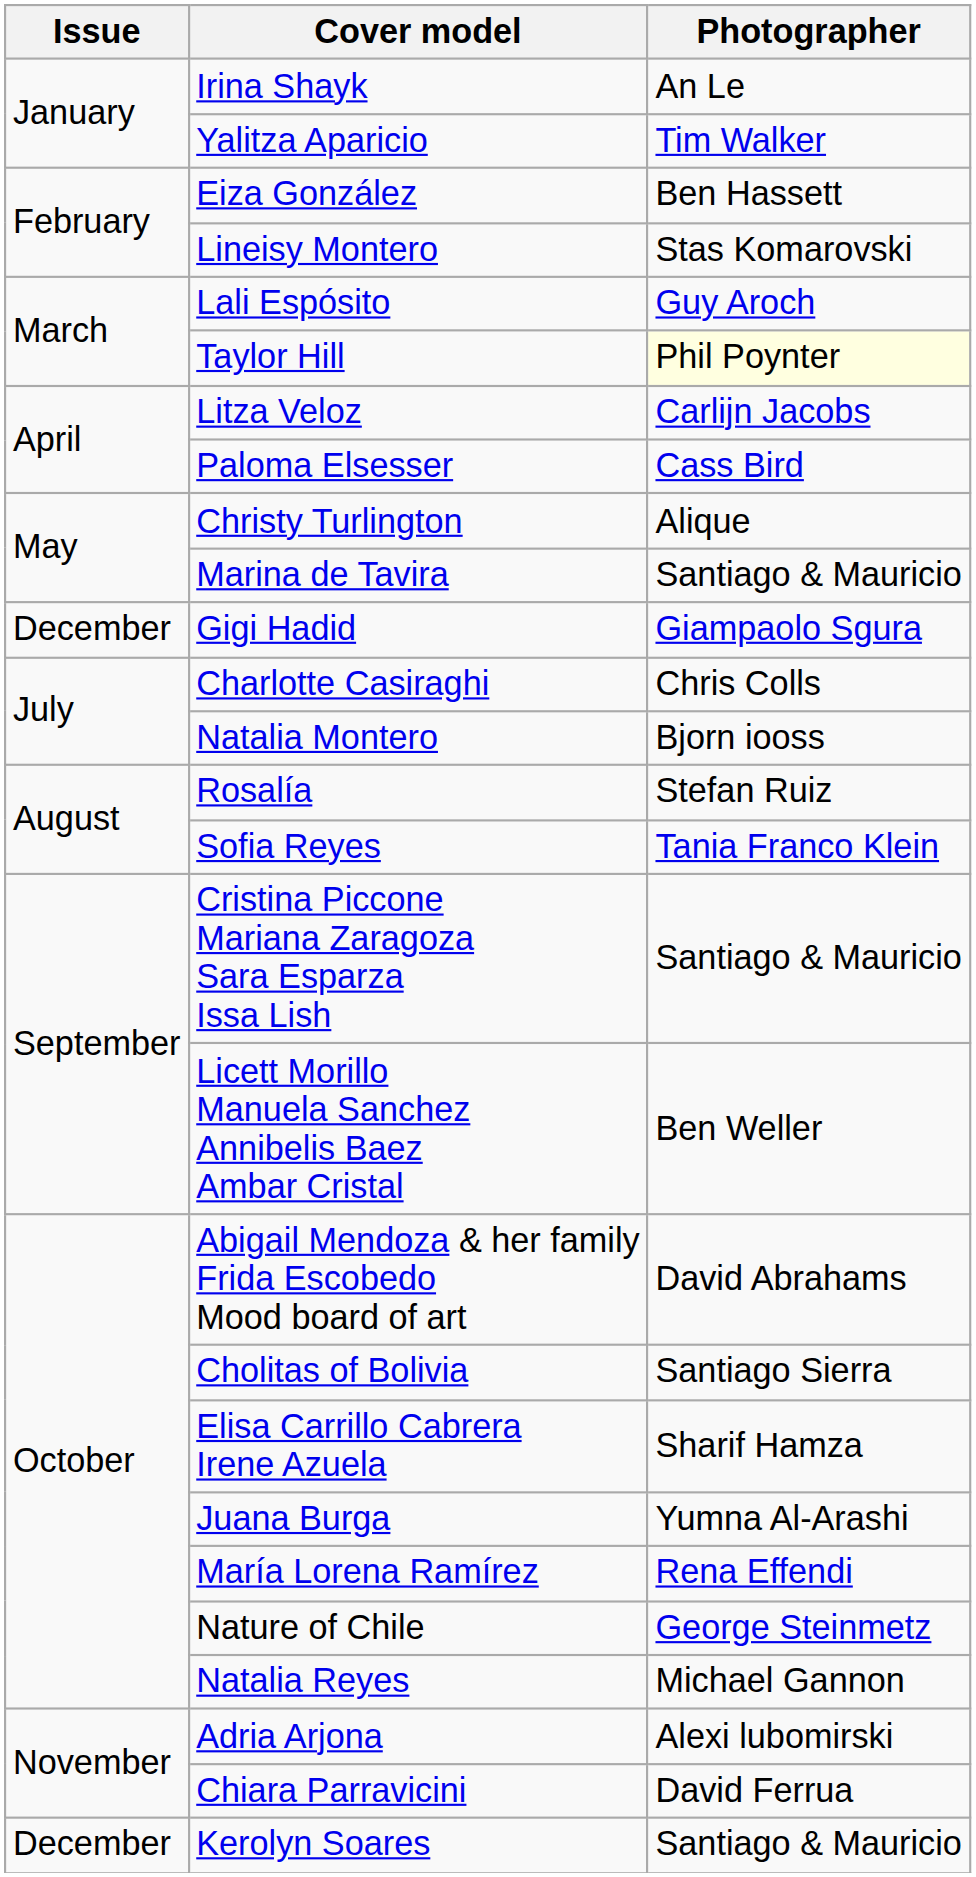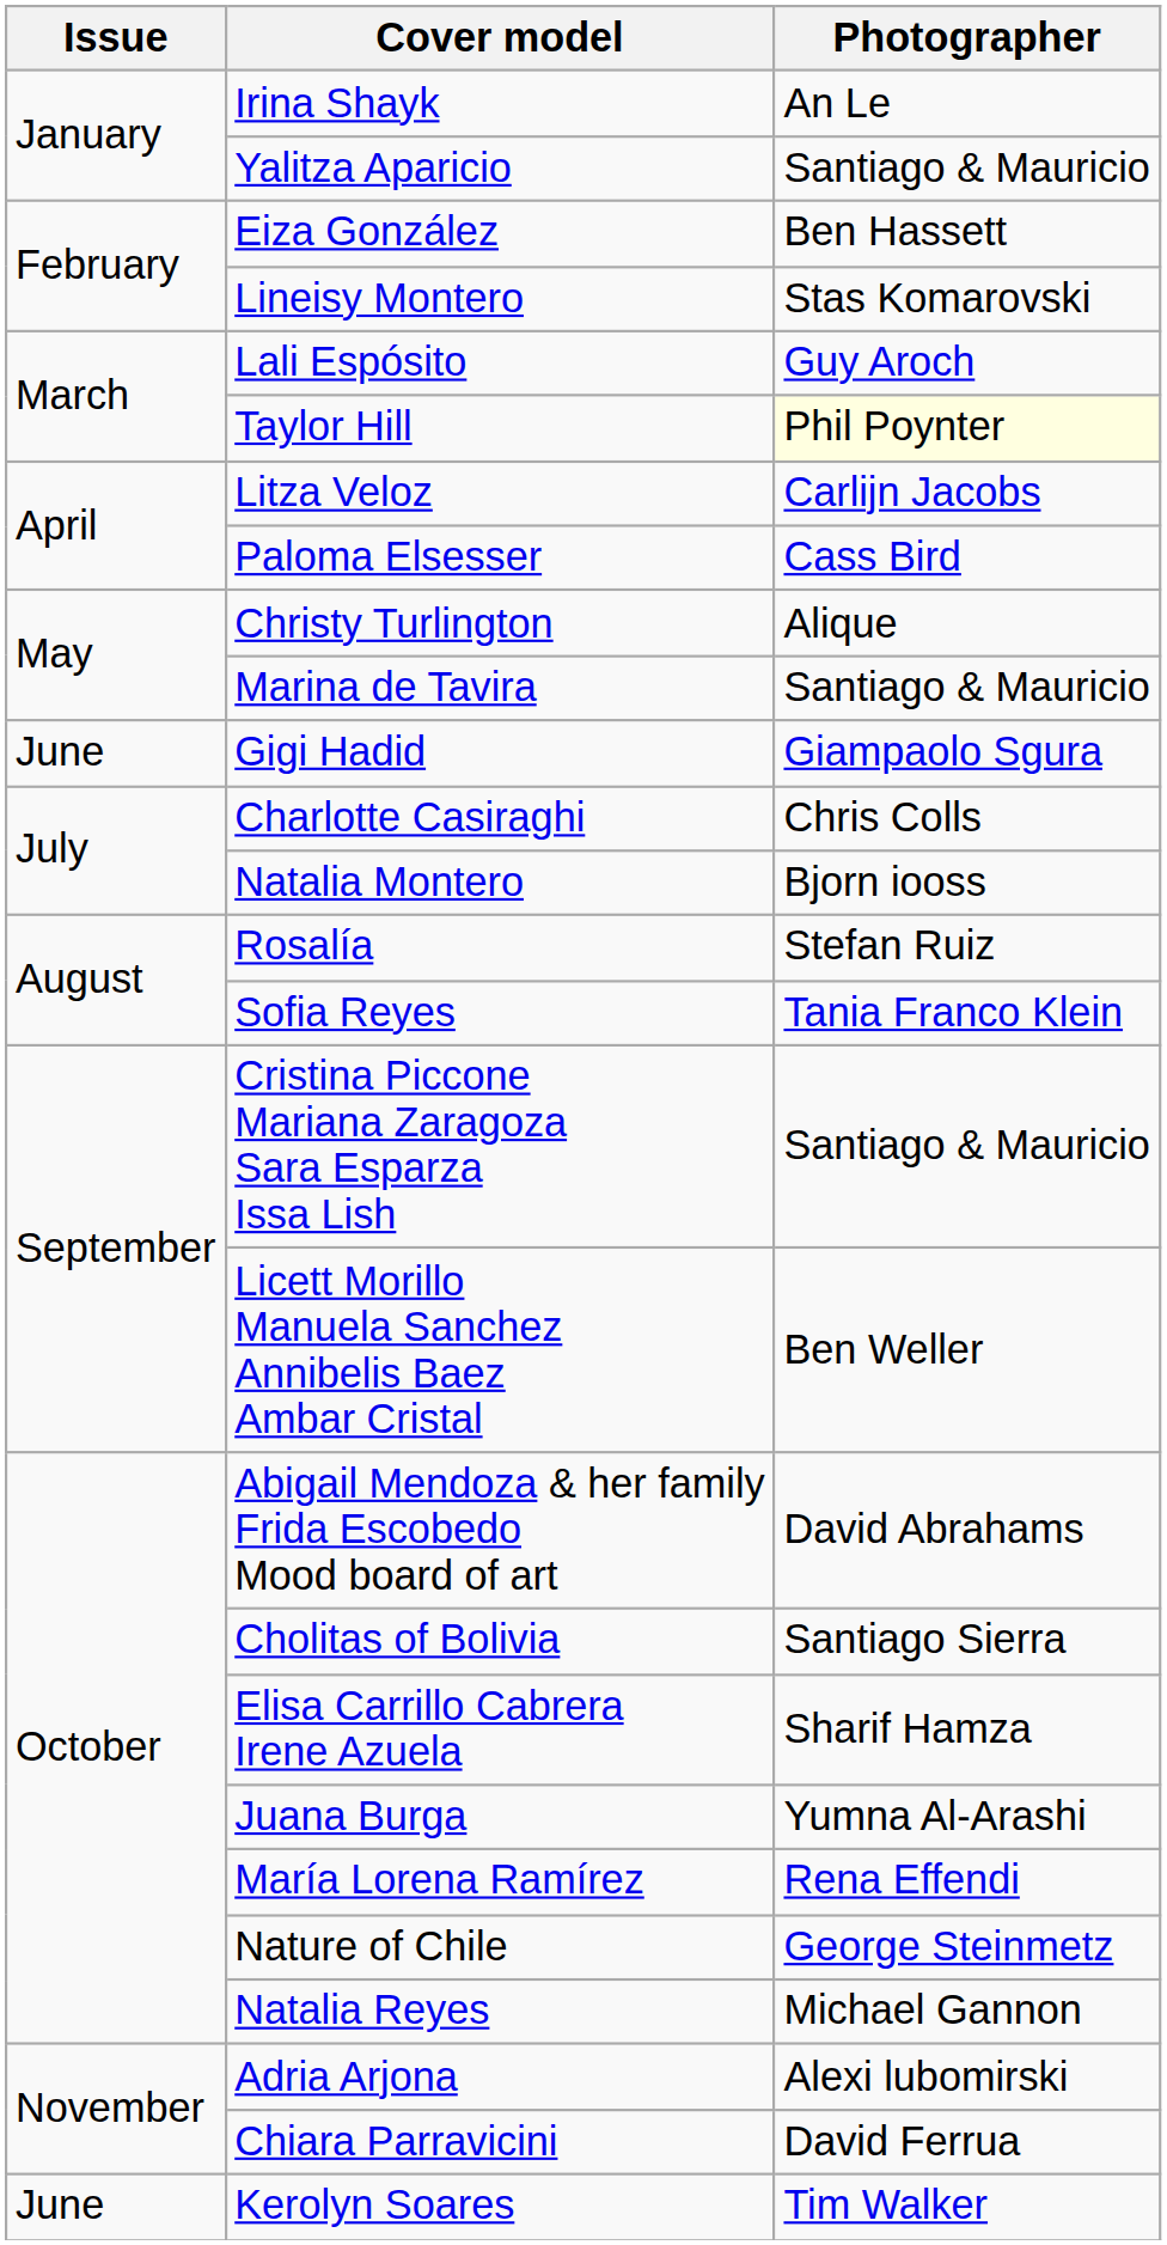 <table class="wikitable">
 <tr>
 <th>Issue</th>
 <th>Cover model</th>
 <th>Photographer</th>
 </tr>
 <tr>
 <td rowspan=2>January</td>
 <td><a href='#'>Irina Shayk</a></td>
 <td>An Le</td>
 </tr>
 <tr>
 <td><a href='#'>Yalitza Aparicio</a></td>
-<td><a href='#'>Tim Walker</a></td>
+<td>Santiago & Mauricio</td>
 </tr>
 <tr>
 <td rowspan=2>February</td>
 <td><a href='#'>Eiza González</a></td>
 <td>Ben Hassett</td>
 </tr>
 <tr>
 <td><a href='#'>Lineisy Montero</a></td>
 <td>Stas Komarovski</td>
 </tr>
 <tr>
 <td rowspan=2>March</td>
 <td><a href='#'>Lali Espósito</a></td>
 <td><a href='#'>Guy Aroch</a></td>
 </tr>
 <tr>
 <td><a href='#'>Taylor Hill</a></td>
 <td style="background: lightyellow;">Phil Poynter</td>
 </tr>
 <tr>
 <td rowspan=2>April</td>
 <td><a href='#'>Litza Veloz</a></td>
 <td><a href='#'>Carlijn Jacobs</a></td>
 </tr>
 <tr>
 <td><a href='#'>Paloma Elsesser</a></td>
 <td><a href='#'>Cass Bird</a></td>
 </tr>
 <tr>
 <td rowspan=2>May</td>
 <td><a href='#'>Christy Turlington</a></td>
 <td>Alique</td>
 </tr>
 <tr>
 <td><a href='#'>Marina de Tavira</a></td>
 <td>Santiago & Mauricio</td>
 </tr>
 <tr>
-<td>December</td>
+<td>June</td>
 <td><a href='#'>Gigi Hadid</a></td>
 <td><a href='#'>Giampaolo Sgura</a></td>
 </tr>
 <tr>
 <td rowspan=2>July</td>
 <td><a href='#'>Charlotte Casiraghi</a></td>
 <td>Chris Colls</td>
 </tr>
 <tr>
 <td><a href='#'>Natalia Montero</a></td>
 <td>Bjorn iooss</td>
 </tr>
 <tr>
 <td rowspan=2>August</td>
 <td><a href='#'>Rosalía</a></td>
 <td>Stefan Ruiz</td>
 </tr>
 <tr>
 <td><a href='#'>Sofia Reyes</a></td>
 <td><a href='#'>Tania Franco Klein</a></td>
 </tr>
 <tr>
 <td rowspan=2>September</td>
 <td><a href='#'>Cristina Piccone</a><br><a href='#'>Mariana Zaragoza</a><br><a href='#'>Sara Esparza</a><br><a href='#'>Issa Lish</a></td>
 <td>Santiago & Mauricio</td>
 </tr>
 <tr>
 <td><a href='#'>Licett Morillo</a><br><a href='#'>Manuela Sanchez</a><br><a href='#'>Annibelis Baez</a><br><a href='#'>Ambar Cristal</a></td>
 <td>Ben Weller</td>
 </tr>
 <tr>
 <td rowspan=7>October</td>
 <td><a href='#'>Abigail Mendoza</a> & her family<br><a href='#'>Frida Escobedo</a><br>Mood board of art</td>
 <td>David Abrahams</td>
 </tr>
 <tr>
 <td><a href='#'>Cholitas of Bolivia</a></td>
 <td>Santiago Sierra</td>
 </tr>
 <tr>
 <td><a href='#'>Elisa Carrillo Cabrera</a><br><a href='#'>Irene Azuela</a></td>
 <td>Sharif Hamza</td>
 </tr>
 <tr>
 <td><a href='#'>Juana Burga</a></td>
 <td>Yumna Al-Arashi</td>
 </tr>
 <tr>
 <td><a href='#'>María Lorena Ramírez</a></td>
 <td><a href='#'>Rena Effendi</a></td>
 </tr>
 <tr>
 <td>Nature of Chile</td>
 <td><a href='#'>George Steinmetz</a></td>
 </tr>
 <tr>
 <td><a href='#'>Natalia Reyes</a></td>
 <td>Michael Gannon</td>
 </tr>
 <tr>
 <td rowspan=2>November</td>
 <td><a href='#'>Adria Arjona</a></td>
 <td>Alexi lubomirski</td>
 </tr>
 <tr>
 <td><a href='#'>Chiara Parravicini</a></td>
 <td>David Ferrua</td>
 </tr>
 <tr>
-<td>December</td>
+<td>June</td>
 <td><a href='#'>Kerolyn Soares</a></td>
-<td>Santiago & Mauricio</td>
+<td><a href='#'>Tim Walker</a></td>
 </tr>
 </table>
